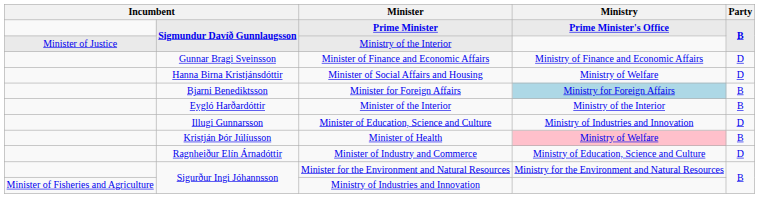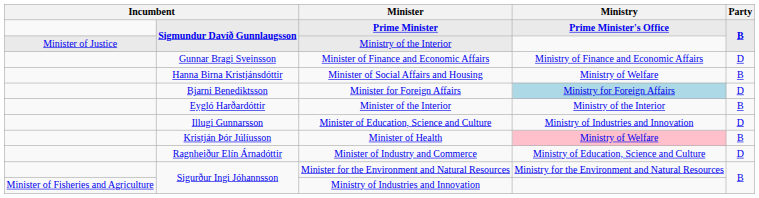 <table class="wikitable" style="text-align: center;">
 <tr>
 <th colspan=2>Incumbent</th>
 <th>Minister</th>
 <th>Ministry</th>
 <th>Party</th>
 </tr>
 <tr>
 <td></td>
 <td style="background-color: #EAEAEA;" rowspan=2><strong><a href='#'>Sigmundur Davíð Gunnlaugsson</a></strong></td>
 <td style="background-color: #EAEAEA;"><strong><a href='#'>Prime Minister</a><br></strong></td>
 <td style="background-color: #EAEAEA;"><strong><a href='#'>Prime Minister's Office</a><br></strong></td>
 <td style="background-color: #EAEAEA;" rowspan=2><strong><a href='#'>B</a></strong></td>
 </tr>
 <tr>
 <td style="background-color: #EAEAEA;"><a href='#'>Minister of Justice</a><br></td>
 <td style="background-color: #EAEAEA;"><a href='#'>Ministry of the Interior</a><br></td>
 </tr>
 <tr>
 <td></td>
 <td><a href='#'>Gunnar Bragi Sveinsson</a></td>
 <td><a href='#'>Minister of Finance and Economic Affairs</a><br></td>
 <td><a href='#'>Ministry of Finance and Economic Affairs</a><br></td>
 <td><a href='#'>D</a></td>
 </tr>
 <tr>
 <td></td>
 <td><a href='#'>Hanna Birna Kristjánsdóttir</a></td>
 <td><a href='#'>Minister of Social Affairs and Housing</a><br></td>
 <td><a href='#'>Ministry of Welfare</a><br></td>
-<td><a href='#'>D</a></td>
+<td><a href='#'>B</a></td>
 </tr>
 <tr>
 <td></td>
 <td><a href='#'>Bjarni Benediktsson</a></td>
 <td><a href='#'>Minister for Foreign Affairs</a><br></td>
 <td style="background: lightblue;"><a href='#'>Ministry for Foreign Affairs</a><br></td>
-<td><a href='#'>B</a></td>
+<td><a href='#'>D</a></td>
 </tr>
 <tr>
 <td></td>
 <td><a href='#'>Eygló Harðardóttir</a></td>
 <td><a href='#'>Minister of the Interior</a><br></td>
 <td><a href='#'>Ministry of the Interior</a><br></td>
 <td><a href='#'>B</a></td>
 </tr>
 <tr>
 <td></td>
 <td><a href='#'>Illugi Gunnarsson</a></td>
 <td><a href='#'>Minister of Education, Science and Culture</a><br></td>
 <td><a href='#'>Ministry of Industries and Innovation</a><br></td>
 <td><a href='#'>D</a></td>
 </tr>
 <tr>
 <td></td>
 <td><a href='#'>Kristján Þór Júlíusson</a></td>
 <td><a href='#'>Minister of Health</a><br></td>
 <td style="background: pink;"><a href='#'>Ministry of Welfare</a><br></td>
 <td><a href='#'>B</a></td>
 </tr>
 <tr>
 <td></td>
 <td><a href='#'>Ragnheiður Elín Árnadóttir</a></td>
 <td><a href='#'>Minister of Industry and Commerce</a><br></td>
 <td><a href='#'>Ministry of Education, Science and Culture</a><br></td>
 <td><a href='#'>D</a></td>
 </tr>
 <tr>
 <td></td>
 <td rowspan=2><a href='#'>Sigurður Ingi Jóhannsson</a></td>
 <td><a href='#'>Minister for the Environment and Natural Resources</a><br></td>
 <td><a href='#'>Ministry for the Environment and Natural Resources</a><br></td>
 <td rowspan=2><a href='#'>B</a></td>
 </tr>
 <tr>
 <td><a href='#'>Minister of Fisheries and Agriculture</a><br></td>
 <td><a href='#'>Ministry of Industries and Innovation</a><br></td>
 </tr>
 </table>
